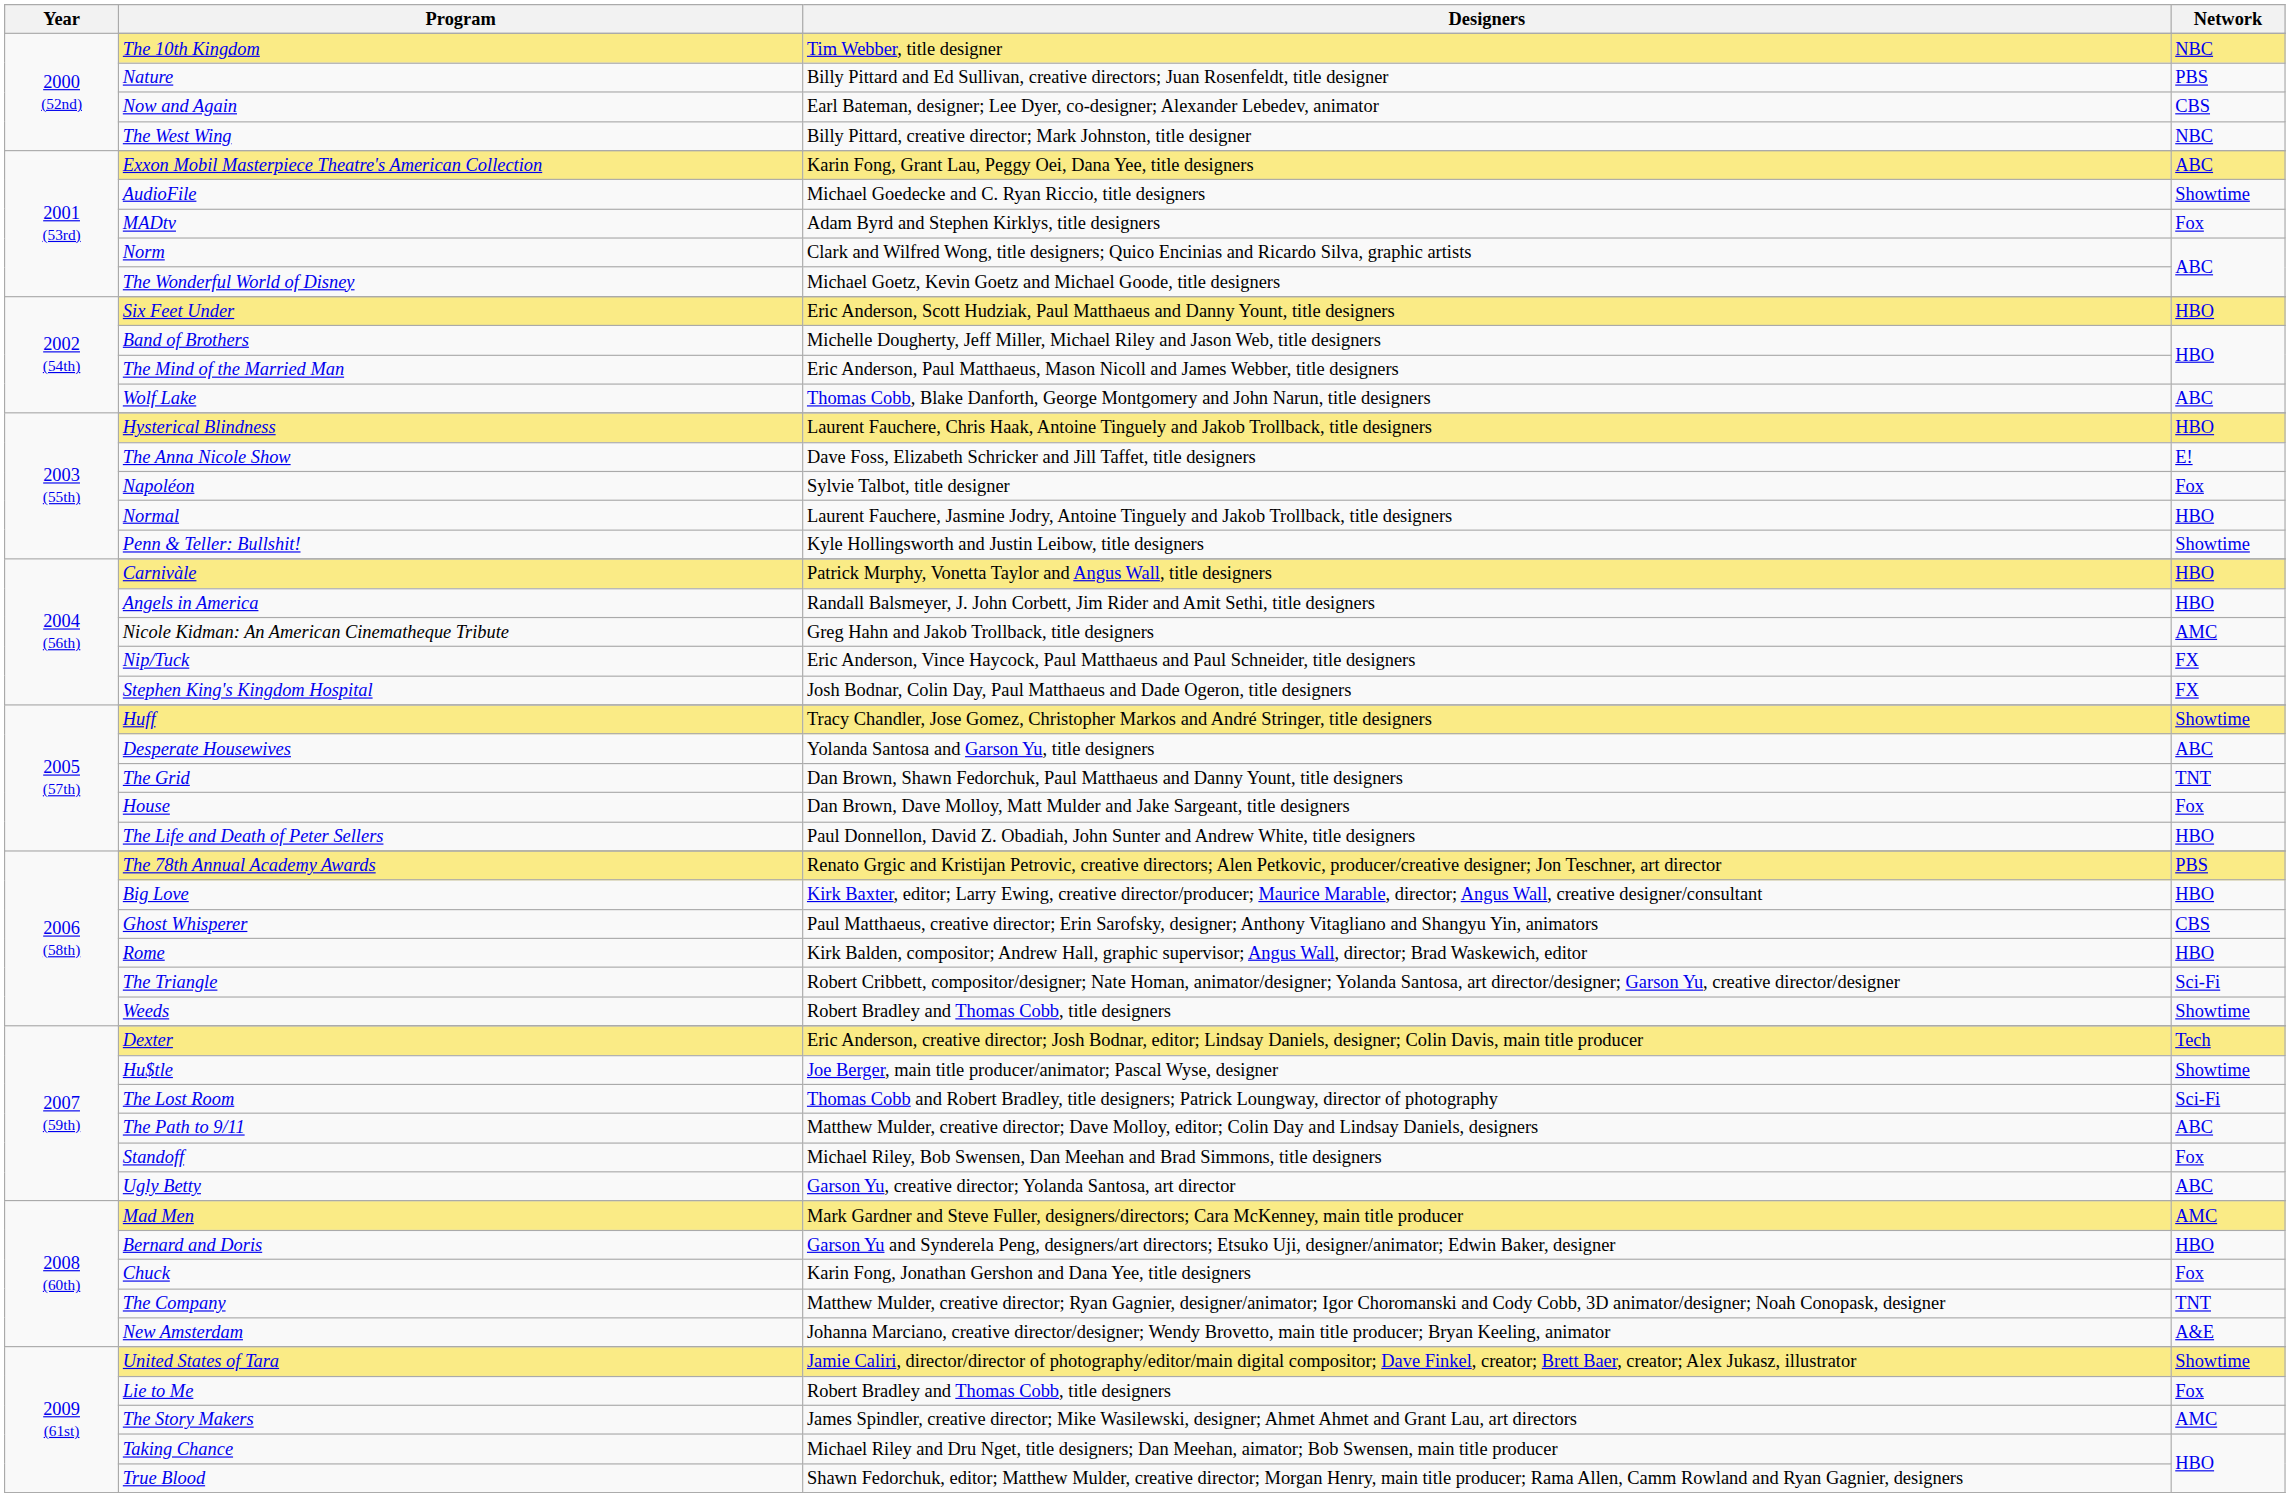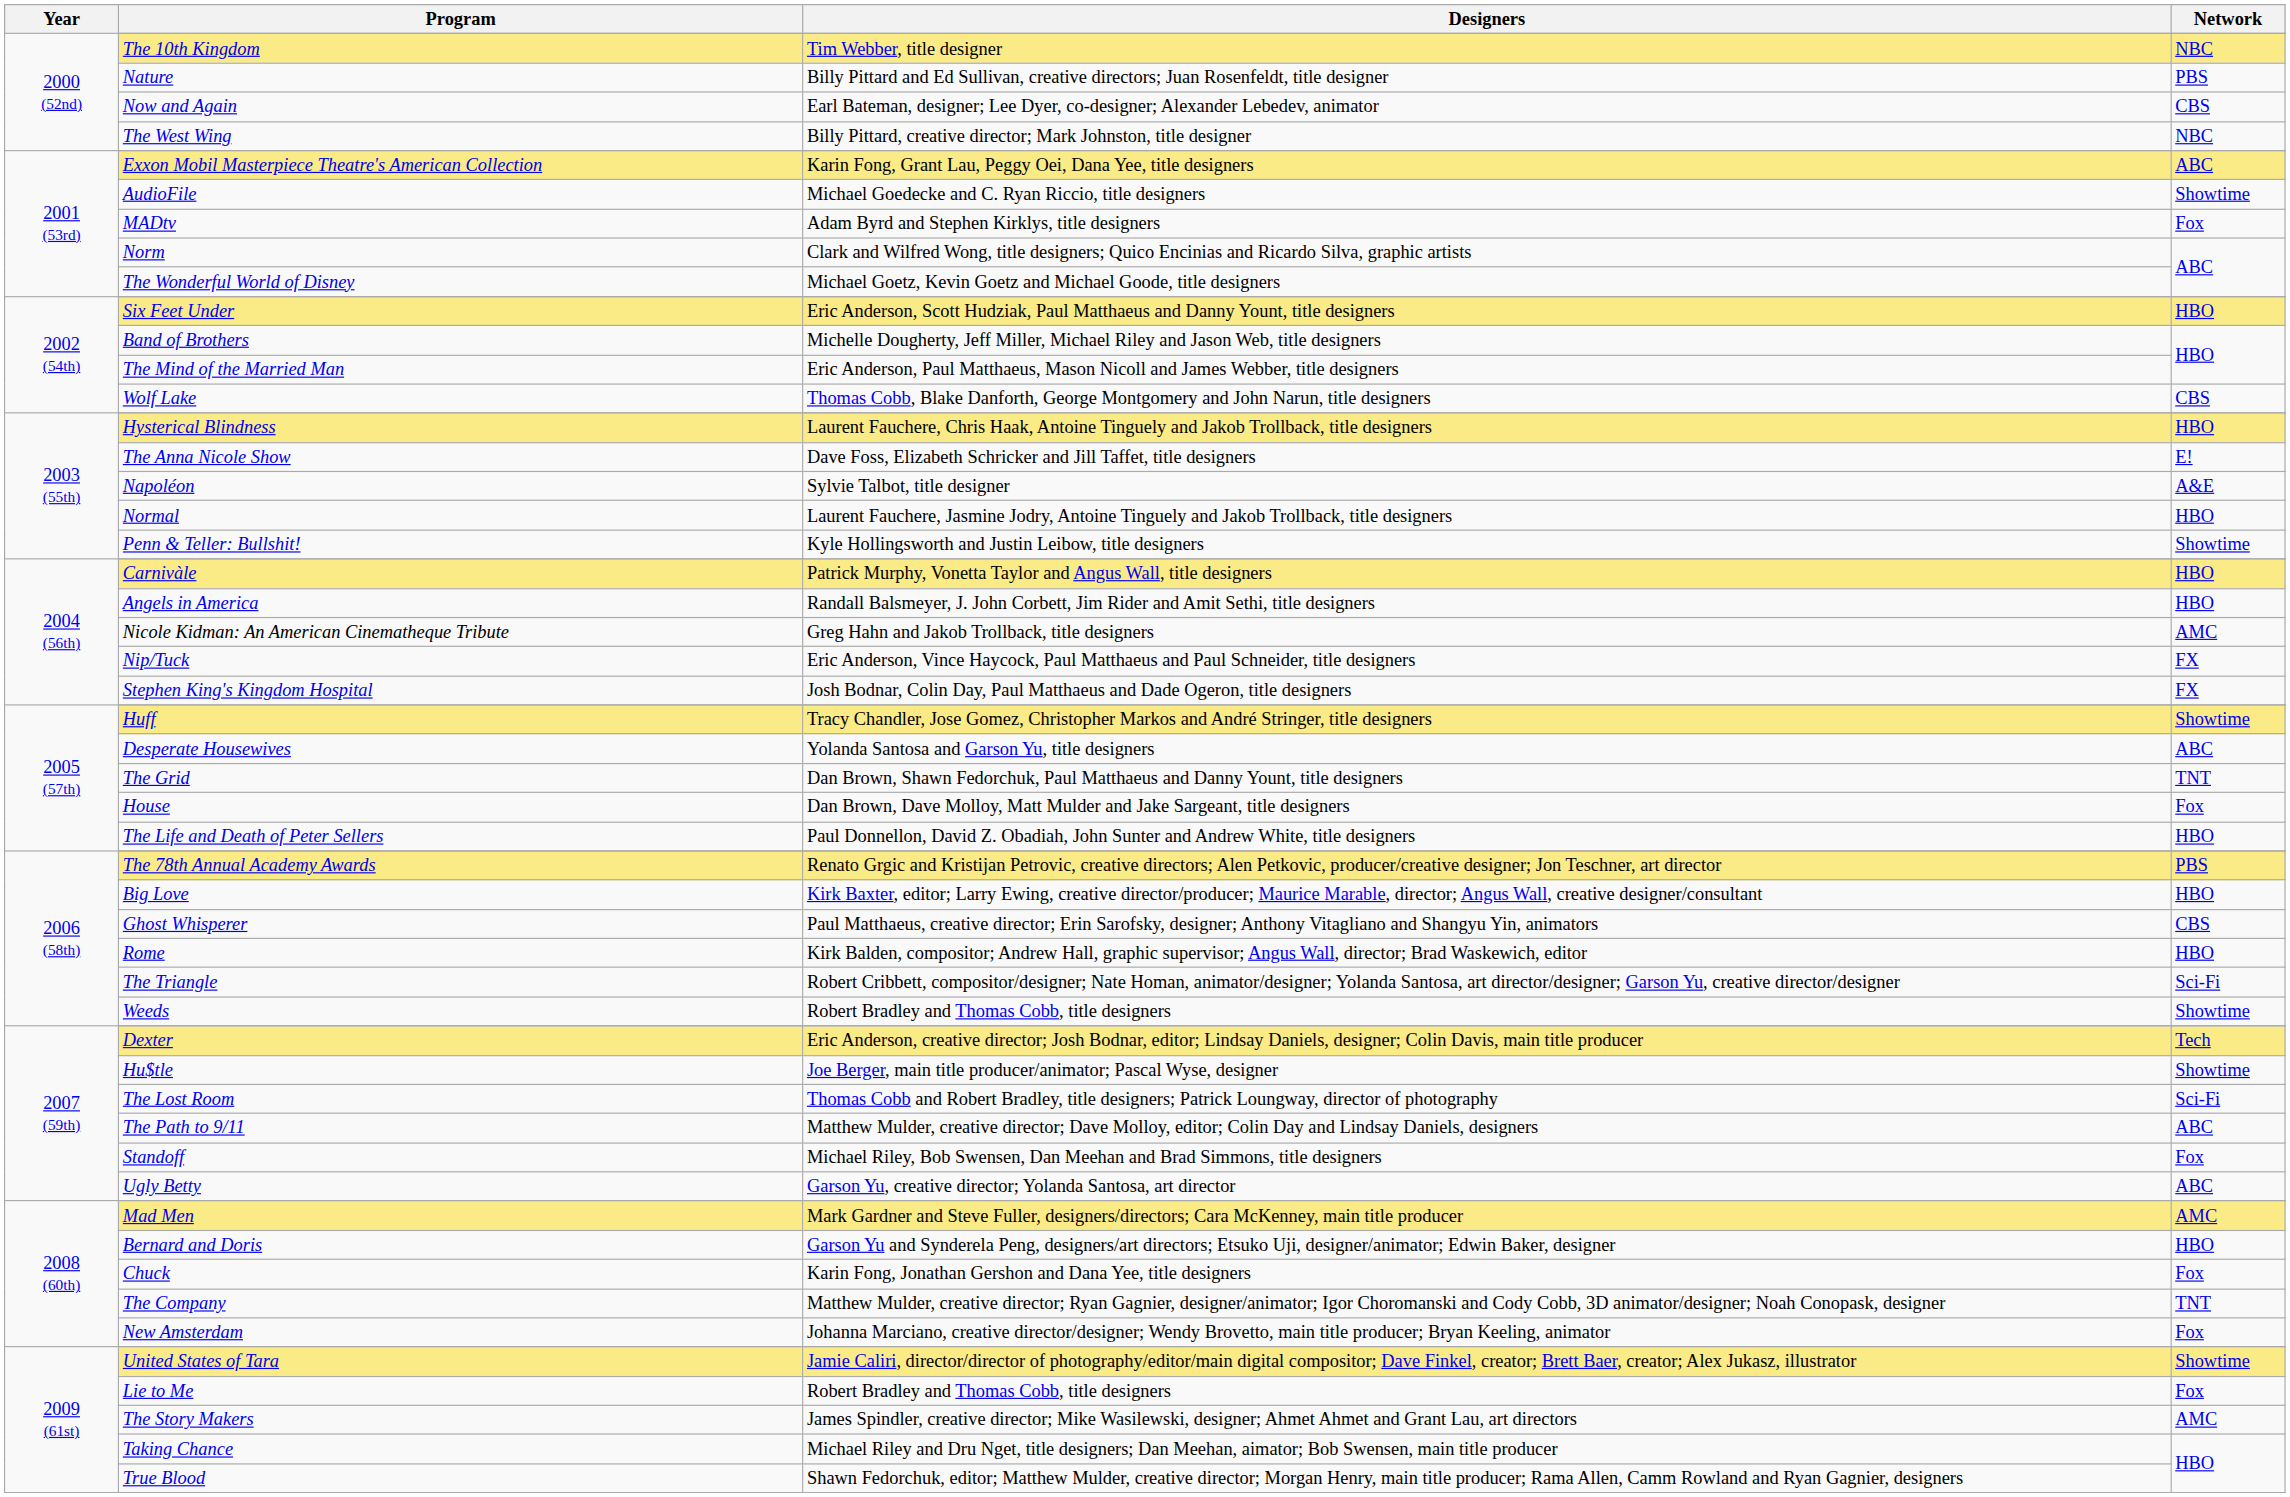 <table class="wikitable" style="width:100%">
 <tr bgcolor="#bebebe">
 <th width="5%">Year</th>
 <th width="30%">Program</th>
 <th width="60%">Designers</th>
 <th width="5%">Network</th>
 </tr>
 <tr>
 <td rowspan=5 style="text-align:center"><a href='#'>2000</a><br><small><a href='#'>(52nd)</a></small></td>
 </tr>
 <tr style="background:#FAEB86">
 <td><em><a href='#'>The 10th Kingdom</a></em></td>
 <td><a href='#'>Tim Webber</a>, title designer</td>
 <td><a href='#'>NBC</a></td>
 </tr>
 <tr>
 <td><em><a href='#'>Nature</a></em></td>
 <td>Billy Pittard and Ed Sullivan, creative directors; Juan Rosenfeldt, title designer</td>
 <td><a href='#'>PBS</a></td>
 </tr>
 <tr>
 <td><em><a href='#'>Now and Again</a></em></td>
 <td>Earl Bateman, designer; Lee Dyer, co-designer; Alexander Lebedev, animator</td>
 <td><a href='#'>CBS</a></td>
 </tr>
 <tr>
 <td><em><a href='#'>The West Wing</a></em></td>
 <td>Billy Pittard, creative director; Mark Johnston, title designer</td>
 <td><a href='#'>NBC</a></td>
 </tr>
 <tr>
 <td rowspan=6 style="text-align:center"><a href='#'>2001</a><br><small><a href='#'>(53rd)</a></small></td>
 </tr>
 <tr style="background:#FAEB86">
 <td><em><a href='#'>Exxon Mobil Masterpiece Theatre's American Collection</a></em></td>
 <td>Karin Fong, Grant Lau, Peggy Oei, Dana Yee, title designers</td>
 <td><a href='#'>ABC</a></td>
 </tr>
 <tr>
 <td><em><a href='#'>AudioFile</a></em></td>
 <td>Michael Goedecke and C. Ryan Riccio, title designers</td>
 <td><a href='#'>Showtime</a></td>
 </tr>
 <tr>
 <td><em><a href='#'>MADtv</a></em></td>
 <td>Adam Byrd and Stephen Kirklys, title designers</td>
 <td><a href='#'>Fox</a></td>
 </tr>
 <tr>
 <td><em><a href='#'>Norm</a></em></td>
 <td>Clark and Wilfred Wong, title designers; Quico Encinias and Ricardo Silva, graphic artists</td>
 <td rowspan=2><a href='#'>ABC</a></td>
 </tr>
 <tr>
 <td><em><a href='#'>The Wonderful World of Disney</a></em></td>
 <td>Michael Goetz, Kevin Goetz and Michael Goode, title designers</td>
 </tr>
 <tr>
 <td rowspan=5 style="text-align:center"><a href='#'>2002</a><br><small><a href='#'>(54th)</a></small></td>
 </tr>
 <tr style="background:#FAEB86">
 <td><em><a href='#'>Six Feet Under</a></em></td>
 <td>Eric Anderson, Scott Hudziak, Paul Matthaeus and Danny Yount, title designers</td>
 <td><a href='#'>HBO</a></td>
 </tr>
 <tr>
 <td><em><a href='#'>Band of Brothers</a></em></td>
 <td>Michelle Dougherty, Jeff Miller, Michael Riley and Jason Web, title designers</td>
 <td rowspan=2><a href='#'>HBO</a></td>
 </tr>
 <tr>
 <td><em><a href='#'>The Mind of the Married Man</a></em></td>
 <td>Eric Anderson, Paul Matthaeus, Mason Nicoll and James Webber, title designers</td>
 </tr>
 <tr>
 <td><em><a href='#'>Wolf Lake</a></em></td>
 <td><a href='#'>Thomas Cobb</a>, Blake Danforth, George Montgomery and John Narun, title designers</td>
-<td><a href='#'>ABC</a></td>
+<td><a href='#'>CBS</a></td>
 </tr>
 <tr>
 <td rowspan=6 style="text-align:center"><a href='#'>2003</a><br><small><a href='#'>(55th)</a></small></td>
 </tr>
 <tr style="background:#FAEB86">
 <td><em><a href='#'>Hysterical Blindness</a></em></td>
 <td>Laurent Fauchere, Chris Haak, Antoine Tinguely and Jakob Trollback, title designers</td>
 <td><a href='#'>HBO</a></td>
 </tr>
 <tr>
 <td><em><a href='#'>The Anna Nicole Show</a></em></td>
 <td>Dave Foss, Elizabeth Schricker and Jill Taffet, title designers</td>
 <td><a href='#'>E!</a></td>
 </tr>
 <tr>
 <td><em><a href='#'>Napoléon</a></em></td>
 <td>Sylvie Talbot, title designer</td>
-<td><a href='#'>Fox</a></td>
+<td><a href='#'>A&E</a></td>
 </tr>
 <tr>
 <td><em><a href='#'>Normal</a></em></td>
 <td>Laurent Fauchere, Jasmine Jodry, Antoine Tinguely and Jakob Trollback, title designers</td>
 <td><a href='#'>HBO</a></td>
 </tr>
 <tr>
 <td><em><a href='#'>Penn & Teller: Bullshit!</a></em></td>
 <td>Kyle Hollingsworth and Justin Leibow, title designers</td>
 <td><a href='#'>Showtime</a></td>
 </tr>
 <tr>
 <td rowspan=6 style="text-align:center"><a href='#'>2004</a><br><small><a href='#'>(56th)</a></small></td>
 </tr>
 <tr style="background:#FAEB86">
 <td><em><a href='#'>Carnivàle</a></em></td>
 <td>Patrick Murphy, Vonetta Taylor and <a href='#'>Angus Wall</a>, title designers</td>
 <td><a href='#'>HBO</a></td>
 </tr>
 <tr>
 <td><em><a href='#'>Angels in America</a></em></td>
 <td>Randall Balsmeyer, J. John Corbett, Jim Rider and Amit Sethi, title designers</td>
 <td><a href='#'>HBO</a></td>
 </tr>
 <tr>
 <td><em>Nicole Kidman: An American Cinematheque Tribute</em></td>
 <td>Greg Hahn and Jakob Trollback, title designers</td>
 <td><a href='#'>AMC</a></td>
 </tr>
 <tr>
 <td><em><a href='#'>Nip/Tuck</a></em></td>
 <td>Eric Anderson, Vince Haycock, Paul Matthaeus and Paul Schneider, title designers</td>
 <td><a href='#'>FX</a></td>
 </tr>
 <tr>
 <td><em><a href='#'>Stephen King's Kingdom Hospital</a></em></td>
 <td>Josh Bodnar, Colin Day, Paul Matthaeus and Dade Ogeron, title designers</td>
 <td><a href='#'>FX</a></td>
 </tr>
 <tr>
 <td rowspan=6 style="text-align:center"><a href='#'>2005</a><br><small><a href='#'>(57th)</a></small></td>
 </tr>
 <tr style="background:#FAEB86">
 <td><em><a href='#'>Huff</a></em></td>
 <td>Tracy Chandler, Jose Gomez, Christopher Markos and André Stringer, title designers</td>
 <td><a href='#'>Showtime</a></td>
 </tr>
 <tr>
 <td><em><a href='#'>Desperate Housewives</a></em></td>
 <td>Yolanda Santosa and <a href='#'>Garson Yu</a>, title designers</td>
 <td><a href='#'>ABC</a></td>
 </tr>
 <tr>
 <td><em><a href='#'>The Grid</a></em></td>
 <td>Dan Brown, Shawn Fedorchuk, Paul Matthaeus and Danny Yount, title designers</td>
 <td><a href='#'>TNT</a></td>
 </tr>
 <tr>
 <td><em><a href='#'>House</a></em></td>
 <td>Dan Brown, Dave Molloy, Matt Mulder and Jake Sargeant, title designers</td>
 <td><a href='#'>Fox</a></td>
 </tr>
 <tr>
 <td><em><a href='#'>The Life and Death of Peter Sellers</a></em></td>
 <td>Paul Donnellon, David Z. Obadiah, John Sunter and Andrew White, title designers</td>
 <td><a href='#'>HBO</a></td>
 </tr>
 <tr>
 <td rowspan=7 style="text-align:center"><a href='#'>2006</a><br><small><a href='#'>(58th)</a></small></td>
 </tr>
 <tr style="background:#FAEB86">
 <td><em><a href='#'>The 78th Annual Academy Awards</a></em></td>
 <td>Renato Grgic and Kristijan Petrovic, creative directors; Alen Petkovic, producer/creative designer; Jon Teschner, art director</td>
 <td><a href='#'>PBS</a></td>
 </tr>
 <tr>
 <td><em><a href='#'>Big Love</a></em></td>
 <td><a href='#'>Kirk Baxter</a>, editor; Larry Ewing, creative director/producer; <a href='#'>Maurice Marable</a>, director; <a href='#'>Angus Wall</a>, creative designer/consultant</td>
 <td><a href='#'>HBO</a></td>
 </tr>
 <tr>
 <td><em><a href='#'>Ghost Whisperer</a></em></td>
 <td>Paul Matthaeus, creative director; Erin Sarofsky, designer; Anthony Vitagliano and Shangyu Yin, animators</td>
 <td><a href='#'>CBS</a></td>
 </tr>
 <tr>
 <td><em><a href='#'>Rome</a></em></td>
 <td>Kirk Balden, compositor; Andrew Hall, graphic supervisor; <a href='#'>Angus Wall</a>, director; Brad Waskewich, editor</td>
 <td><a href='#'>HBO</a></td>
 </tr>
 <tr>
 <td><em><a href='#'>The Triangle</a></em></td>
 <td>Robert Cribbett, compositor/designer; Nate Homan, animator/designer; Yolanda Santosa, art director/designer; <a href='#'>Garson Yu</a>, creative director/designer</td>
 <td><a href='#'>Sci-Fi</a></td>
 </tr>
 <tr>
 <td><em><a href='#'>Weeds</a></em></td>
 <td>Robert Bradley and <a href='#'>Thomas Cobb</a>, title designers</td>
 <td><a href='#'>Showtime</a></td>
 </tr>
 <tr>
 <td rowspan=7 style="text-align:center"><a href='#'>2007</a><br><small><a href='#'>(59th)</a></small></td>
 </tr>
 <tr style="background:#FAEB86">
 <td><em><a href='#'>Dexter</a></em></td>
 <td>Eric Anderson, creative director; Josh Bodnar, editor; Lindsay Daniels, designer; Colin Davis, main title producer</td>
 <td><a href='#'>Tech</a></td>
 </tr>
 <tr>
 <td><em><a href='#'>Hu$tle</a></em></td>
 <td><a href='#'>Joe Berger</a>, main title producer/animator; Pascal Wyse, designer</td>
 <td><a href='#'>Showtime</a></td>
 </tr>
 <tr>
 <td><em><a href='#'>The Lost Room</a></em></td>
 <td><a href='#'>Thomas Cobb</a> and Robert Bradley, title designers; Patrick Loungway, director of photography</td>
 <td><a href='#'>Sci-Fi</a></td>
 </tr>
 <tr>
 <td><em><a href='#'>The Path to 9/11</a></em></td>
 <td>Matthew Mulder, creative director; Dave Molloy, editor; Colin Day and Lindsay Daniels, designers</td>
 <td><a href='#'>ABC</a></td>
 </tr>
 <tr>
 <td><em><a href='#'>Standoff</a></em></td>
 <td>Michael Riley, Bob Swensen, Dan Meehan and Brad Simmons, title designers</td>
 <td><a href='#'>Fox</a></td>
 </tr>
 <tr>
 <td><em><a href='#'>Ugly Betty</a></em></td>
 <td><a href='#'>Garson Yu</a>, creative director; Yolanda Santosa, art director</td>
 <td><a href='#'>ABC</a></td>
 </tr>
 <tr>
 <td rowspan=6 style="text-align:center"><a href='#'>2008</a><br><small><a href='#'>(60th)</a></small></td>
 </tr>
 <tr style="background:#FAEB86">
 <td><em><a href='#'>Mad Men</a></em></td>
 <td>Mark Gardner and Steve Fuller, designers/directors; Cara McKenney, main title producer</td>
 <td><a href='#'>AMC</a></td>
 </tr>
 <tr>
 <td><em><a href='#'>Bernard and Doris</a></em></td>
 <td><a href='#'>Garson Yu</a> and Synderela Peng, designers/art directors; Etsuko Uji, designer/animator; Edwin Baker, designer</td>
 <td><a href='#'>HBO</a></td>
 </tr>
 <tr>
 <td><em><a href='#'>Chuck</a></em></td>
 <td>Karin Fong, Jonathan Gershon and Dana Yee, title designers</td>
 <td><a href='#'>Fox</a></td>
 </tr>
 <tr>
 <td><em><a href='#'>The Company</a></em></td>
 <td>Matthew Mulder, creative director; Ryan Gagnier, designer/animator; Igor Choromanski and Cody Cobb, 3D animator/designer; Noah Conopask, designer</td>
 <td><a href='#'>TNT</a></td>
 </tr>
 <tr>
 <td><em><a href='#'>New Amsterdam</a></em></td>
 <td>Johanna Marciano, creative director/designer; Wendy Brovetto, main title producer; Bryan Keeling, animator</td>
-<td><a href='#'>A&E</a></td>
+<td><a href='#'>Fox</a></td>
 </tr>
 <tr>
 <td rowspan=6 style="text-align:center"><a href='#'>2009</a><br><small><a href='#'>(61st)</a></small></td>
 </tr>
 <tr style="background:#FAEB86">
 <td><em><a href='#'>United States of Tara</a></em></td>
 <td><a href='#'>Jamie Caliri</a>, director/director of photography/editor/main digital compositor; <a href='#'>Dave Finkel</a>, creator; <a href='#'>Brett Baer</a>, creator; Alex Jukasz, illustrator</td>
 <td><a href='#'>Showtime</a></td>
 </tr>
 <tr>
 <td><em><a href='#'>Lie to Me</a></em></td>
 <td>Robert Bradley and <a href='#'>Thomas Cobb</a>, title designers</td>
 <td><a href='#'>Fox</a></td>
 </tr>
 <tr>
 <td><em><a href='#'>The Story Makers</a></em></td>
 <td>James Spindler, creative director; Mike Wasilewski, designer; Ahmet Ahmet and Grant Lau, art directors</td>
 <td><a href='#'>AMC</a></td>
 </tr>
 <tr>
 <td><em><a href='#'>Taking Chance</a></em></td>
 <td>Michael Riley and Dru Nget, title designers; Dan Meehan, aimator; Bob Swensen, main title producer</td>
 <td rowspan=2><a href='#'>HBO</a></td>
 </tr>
 <tr>
 <td><em><a href='#'>True Blood</a></em></td>
 <td>Shawn Fedorchuk, editor; Matthew Mulder, creative director; Morgan Henry, main title producer; Rama Allen, Camm Rowland and Ryan Gagnier, designers</td>
 </tr>
 <tr>
 </tr>
 </table>
